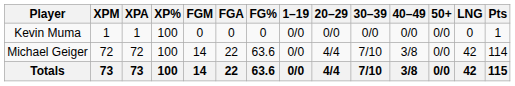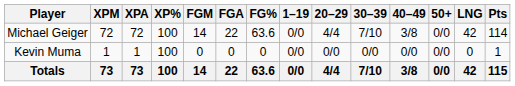 <table class=wikitable style="text-align:center;">
 <tr>
 <th>Player</th>
 <th>XPM</th>
 <th>XPA</th>
 <th>XP%</th>
 <th>FGM</th>
 <th>FGA</th>
 <th>FG%</th>
 <th>1–19</th>
 <th>20–29</th>
 <th>30–39</th>
 <th>40–49</th>
 <th>50+</th>
 <th>LNG</th>
 <th>Pts</th>
 </tr>
 <tr>
+<td>Michael Geiger</td>
+<td>72</td>
+<td>72</td>
+<td>100</td>
+<td>14</td>
+<td>22</td>
+<td>63.6</td>
+<td>0/0</td>
+<td>4/4</td>
+<td>7/10</td>
+<td>3/8</td>
+<td>0/0</td>
+<td>42</td>
+<td>114</td>
+</tr>
+<tr>
 <td>Kevin Muma</td>
 <td>1</td>
 <td>1</td>
 <td>100</td>
 <td>0</td>
 <td>0</td>
 <td>0</td>
 <td>0/0</td>
 <td>0/0</td>
 <td>0/0</td>
 <td>0/0</td>
 <td>0/0</td>
 <td>0</td>
 <td>1</td>
-</tr>
-<tr>
-<td>Michael Geiger</td>
-<td>72</td>
-<td>72</td>
-<td>100</td>
-<td>14</td>
-<td>22</td>
-<td>63.6</td>
-<td>0/0</td>
-<td>4/4</td>
-<td>7/10</td>
-<td>3/8</td>
-<td>0/0</td>
-<td>42</td>
-<td>114</td>
 </tr>
 <tr>
 <th>Totals</th>
 <th>73</th>
 <th>73</th>
 <th>100</th>
 <th>14</th>
 <th>22</th>
 <th>63.6</th>
 <th>0/0</th>
 <th>4/4</th>
 <th>7/10</th>
 <th>3/8</th>
 <th>0/0</th>
 <th>42</th>
 <th>115</th>
 </tr>
 </table>
